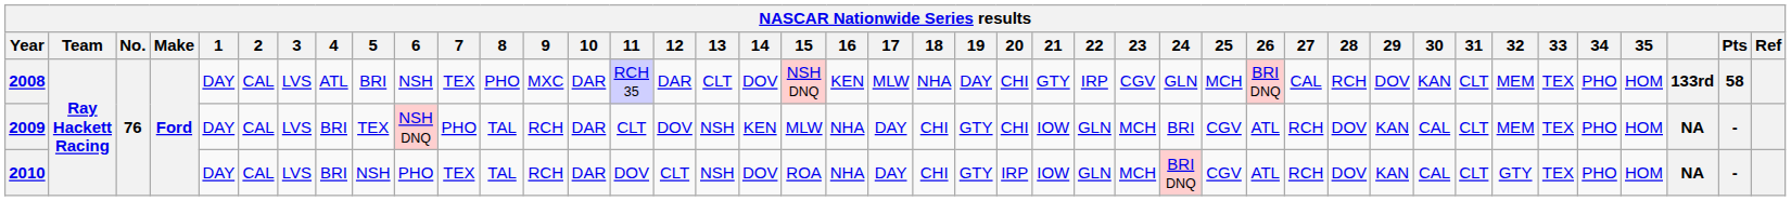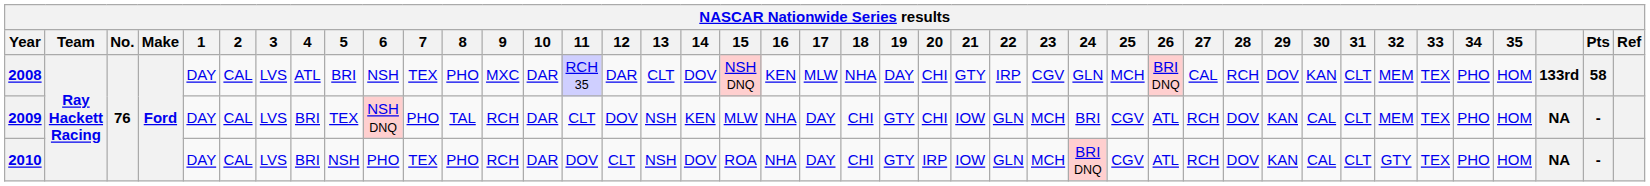 <table class="wikitable" style="text-align:center; font-size:75%">
 <tr>
 <th colspan=42><a href='#'>NASCAR Nationwide Series</a> results</th>
 </tr>
 <tr>
 <th>Year</th>
 <th>Team</th>
 <th>No.</th>
 <th>Make</th>
 <th>1</th>
 <th>2</th>
 <th>3</th>
 <th>4</th>
 <th>5</th>
 <th>6</th>
 <th>7</th>
 <th>8</th>
 <th>9</th>
 <th>10</th>
 <th>11</th>
 <th>12</th>
 <th>13</th>
 <th>14</th>
 <th>15</th>
 <th>16</th>
 <th>17</th>
 <th>18</th>
 <th>19</th>
 <th>20</th>
 <th>21</th>
 <th>22</th>
 <th>23</th>
 <th>24</th>
 <th>25</th>
 <th>26</th>
 <th>27</th>
 <th>28</th>
 <th>29</th>
 <th>30</th>
 <th>31</th>
 <th>32</th>
 <th>33</th>
 <th>34</th>
 <th>35</th>
 <th></th>
 <th>Pts</th>
 <th>Ref</th>
 </tr>
 <tr>
 <th><a href='#'>2008</a></th>
 <th rowspan=3><a href='#'>Ray Hackett Racing</a></th>
 <th rowspan=3>76</th>
 <th rowspan=3><a href='#'>Ford</a></th>
 <td><a href='#'>DAY</a></td>
 <td><a href='#'>CAL</a></td>
 <td><a href='#'>LVS</a></td>
 <td><a href='#'>ATL</a></td>
 <td><a href='#'>BRI</a></td>
 <td><a href='#'>NSH</a></td>
 <td><a href='#'>TEX</a></td>
 <td><a href='#'>PHO</a></td>
 <td><a href='#'>MXC</a></td>
 <td><a href='#'>DAR</a></td>
 <td style="background:#CFCFFF;"><a href='#'>RCH</a><br><small>35</small></td>
 <td><a href='#'>DAR</a></td>
 <td><a href='#'>CLT</a></td>
 <td><a href='#'>DOV</a></td>
 <td style="background:#FFCFCF;"><a href='#'>NSH</a><br><small>DNQ</small></td>
 <td><a href='#'>KEN</a></td>
 <td><a href='#'>MLW</a></td>
 <td><a href='#'>NHA</a></td>
 <td><a href='#'>DAY</a></td>
 <td><a href='#'>CHI</a></td>
 <td><a href='#'>GTY</a></td>
 <td><a href='#'>IRP</a></td>
 <td><a href='#'>CGV</a></td>
 <td><a href='#'>GLN</a></td>
 <td><a href='#'>MCH</a></td>
 <td style="background:#FFCFCF;"><a href='#'>BRI</a><br><small>DNQ</small></td>
 <td><a href='#'>CAL</a></td>
 <td><a href='#'>RCH</a></td>
 <td><a href='#'>DOV</a></td>
 <td><a href='#'>KAN</a></td>
 <td><a href='#'>CLT</a></td>
 <td><a href='#'>MEM</a></td>
 <td><a href='#'>TEX</a></td>
 <td><a href='#'>PHO</a></td>
 <td><a href='#'>HOM</a></td>
 <th>133rd</th>
 <th>58</th>
 <th></th>
 </tr>
 <tr>
 <th><a href='#'>2009</a></th>
 <td><a href='#'>DAY</a></td>
 <td><a href='#'>CAL</a></td>
 <td><a href='#'>LVS</a></td>
 <td><a href='#'>BRI</a></td>
 <td><a href='#'>TEX</a></td>
 <td style="background:#FFCFCF;"><a href='#'>NSH</a><br><small>DNQ</small></td>
 <td><a href='#'>PHO</a></td>
 <td><a href='#'>TAL</a></td>
 <td><a href='#'>RCH</a></td>
 <td><a href='#'>DAR</a></td>
 <td><a href='#'>CLT</a></td>
 <td><a href='#'>DOV</a></td>
 <td><a href='#'>NSH</a></td>
 <td><a href='#'>KEN</a></td>
 <td><a href='#'>MLW</a></td>
 <td><a href='#'>NHA</a></td>
 <td><a href='#'>DAY</a></td>
 <td><a href='#'>CHI</a></td>
 <td><a href='#'>GTY</a></td>
 <td><a href='#'>CHI</a></td>
 <td><a href='#'>IOW</a></td>
 <td><a href='#'>GLN</a></td>
 <td><a href='#'>MCH</a></td>
 <td><a href='#'>BRI</a></td>
 <td><a href='#'>CGV</a></td>
 <td><a href='#'>ATL</a></td>
 <td><a href='#'>RCH</a></td>
 <td><a href='#'>DOV</a></td>
 <td><a href='#'>KAN</a></td>
 <td><a href='#'>CAL</a></td>
 <td><a href='#'>CLT</a></td>
 <td><a href='#'>MEM</a></td>
 <td><a href='#'>TEX</a></td>
 <td><a href='#'>PHO</a></td>
 <td><a href='#'>HOM</a></td>
 <th>NA</th>
 <th>-</th>
 <th></th>
 </tr>
 <tr>
 <th><a href='#'>2010</a></th>
 <td><a href='#'>DAY</a></td>
 <td><a href='#'>CAL</a></td>
 <td><a href='#'>LVS</a></td>
 <td><a href='#'>BRI</a></td>
 <td><a href='#'>NSH</a></td>
 <td><a href='#'>PHO</a></td>
 <td><a href='#'>TEX</a></td>
-<td><a href='#'>TAL</a></td>
+<td><a href='#'>PHO</a></td>
 <td><a href='#'>RCH</a></td>
 <td><a href='#'>DAR</a></td>
 <td><a href='#'>DOV</a></td>
 <td><a href='#'>CLT</a></td>
 <td><a href='#'>NSH</a></td>
 <td><a href='#'>DOV</a></td>
 <td><a href='#'>ROA</a></td>
 <td><a href='#'>NHA</a></td>
 <td><a href='#'>DAY</a></td>
 <td><a href='#'>CHI</a></td>
 <td><a href='#'>GTY</a></td>
 <td><a href='#'>IRP</a></td>
 <td><a href='#'>IOW</a></td>
 <td><a href='#'>GLN</a></td>
 <td><a href='#'>MCH</a></td>
 <td style="background:#FFCFCF;"><a href='#'>BRI</a><br><small>DNQ</small></td>
 <td><a href='#'>CGV</a></td>
 <td><a href='#'>ATL</a></td>
 <td><a href='#'>RCH</a></td>
 <td><a href='#'>DOV</a></td>
 <td><a href='#'>KAN</a></td>
 <td><a href='#'>CAL</a></td>
 <td><a href='#'>CLT</a></td>
 <td><a href='#'>GTY</a></td>
 <td><a href='#'>TEX</a></td>
 <td><a href='#'>PHO</a></td>
 <td><a href='#'>HOM</a></td>
 <th>NA</th>
 <th>-</th>
 <th></th>
 </tr>
 </table>
